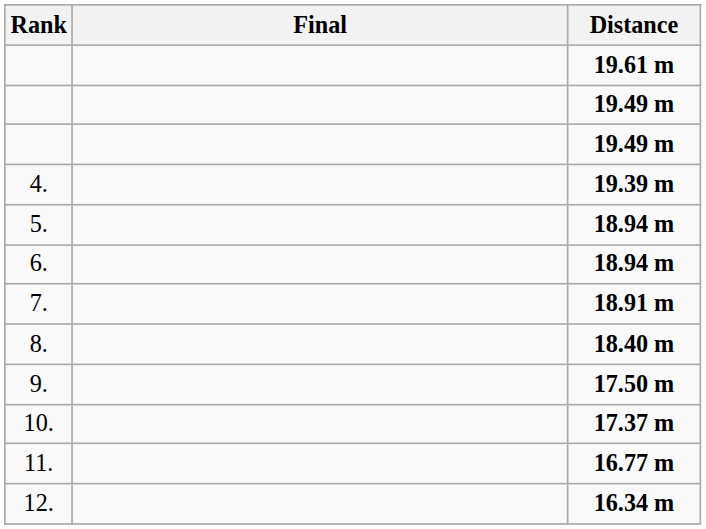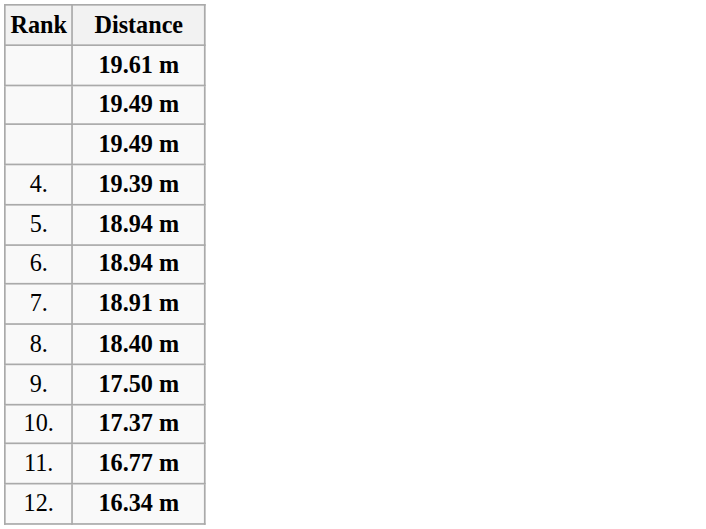 <table class="wikitable" style="border-collapse: collapse; font-size: 90%;">
 <tr>
 <th>Rank</th>
-<th style="width: 20em">Final</th>
 <th style="width: 5em">Distance</th>
 </tr>
 <tr>
 <td align="center"></td>
-<td></td>
 <td align="center"><strong>19.61 m</strong></td>
 </tr>
 <tr>
 <td align="center"></td>
-<td></td>
 <td align="center"><strong>19.49 m</strong></td>
 </tr>
 <tr>
 <td align="center"></td>
-<td></td>
 <td align="center"><strong>19.49 m</strong></td>
 </tr>
 <tr>
 <td align="center">4.</td>
-<td></td>
 <td align="center"><strong>19.39 m</strong></td>
 </tr>
 <tr>
 <td align="center">5.</td>
-<td></td>
 <td align="center"><strong>18.94 m</strong></td>
 </tr>
 <tr>
 <td align="center">6.</td>
-<td></td>
 <td align="center"><strong>18.94 m</strong></td>
 </tr>
 <tr>
 <td align="center">7.</td>
-<td></td>
 <td align="center"><strong>18.91 m</strong></td>
 </tr>
 <tr>
 <td align="center">8.</td>
-<td></td>
 <td align="center"><strong>18.40 m</strong></td>
 </tr>
 <tr>
 <td align="center">9.</td>
-<td></td>
 <td align="center"><strong>17.50 m</strong></td>
 </tr>
 <tr>
 <td align="center">10.</td>
-<td></td>
 <td align="center"><strong>17.37 m</strong></td>
 </tr>
 <tr>
 <td align="center">11.</td>
-<td></td>
 <td align="center"><strong>16.77 m</strong></td>
 </tr>
 <tr>
 <td align="center">12.</td>
-<td></td>
 <td align="center"><strong>16.34 m</strong></td>
 </tr>
 </table>
